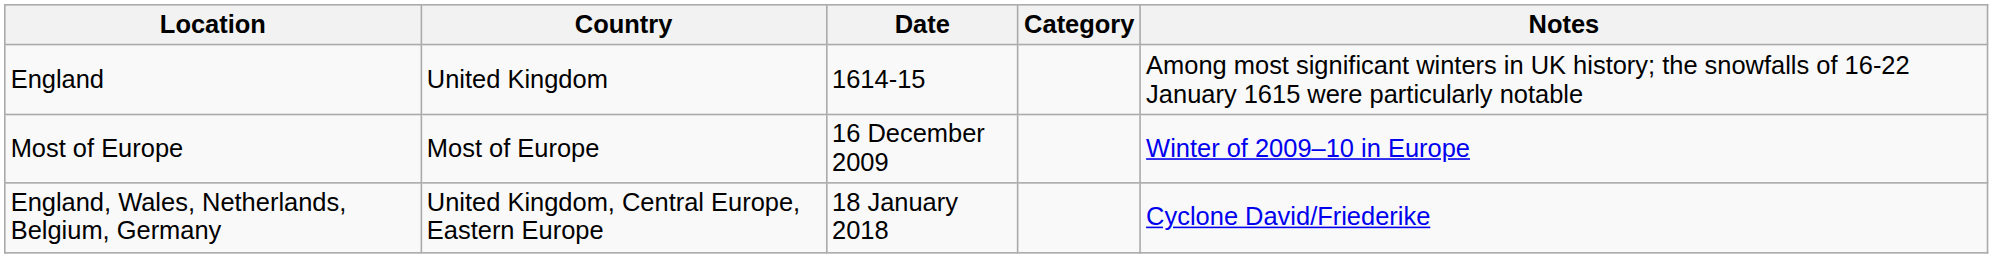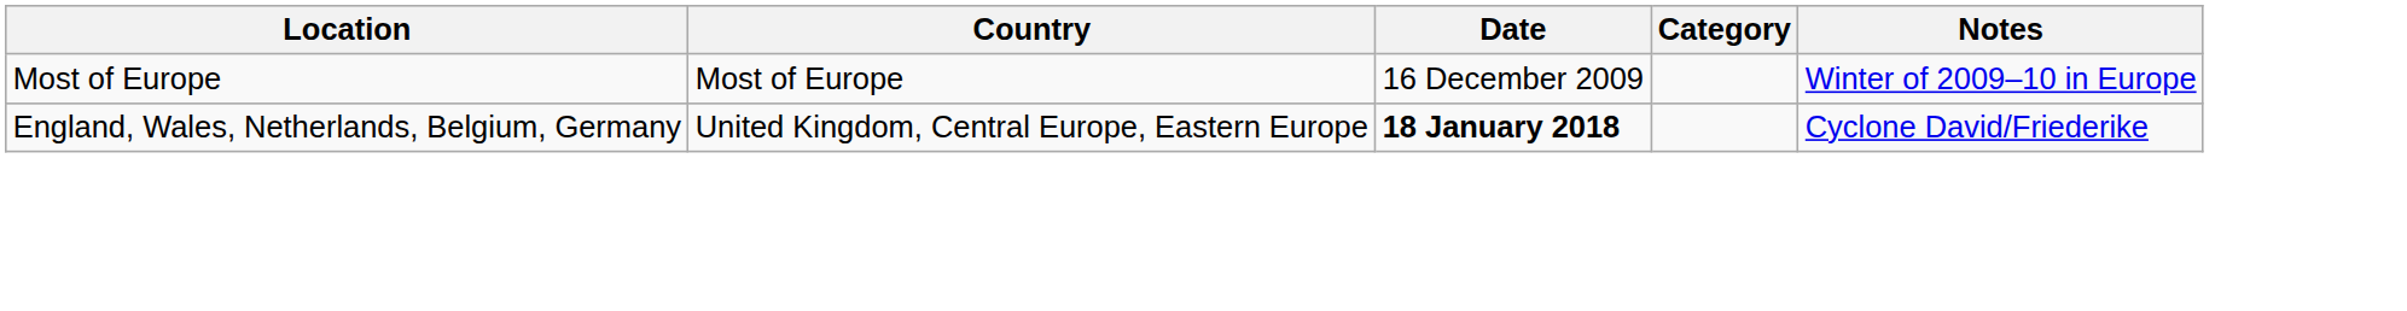 <table class="wikitable sortable">
 <tr>
 <th>Location</th>
 <th>Country</th>
 <th>Date</th>
 <th>Category</th>
 <th>Notes</th>
-</tr>
-<tr>
-<td>England</td>
-<td>United Kingdom</td>
-<td>1614-15</td>
-<td></td>
-<td>Among most significant winters in UK history; the snowfalls of 16-22 January 1615 were particularly notable</td>
 </tr>
 <tr>
 <td>Most of Europe</td>
 <td>Most of Europe</td>
 <td>16 December 2009</td>
 <td></td>
 <td><a href='#'>Winter of 2009–10 in Europe</a></td>
 </tr>
 <tr>
 <td>England, Wales, Netherlands, Belgium, Germany</td>
 <td>United Kingdom, Central Europe, Eastern Europe</td>
-<td>18 January 2018</td>
+<td><strong>18 January 2018</strong></td>
 <td></td>
 <td><a href='#'>Cyclone David/Friederike</a></td>
 </tr>
 </table>
